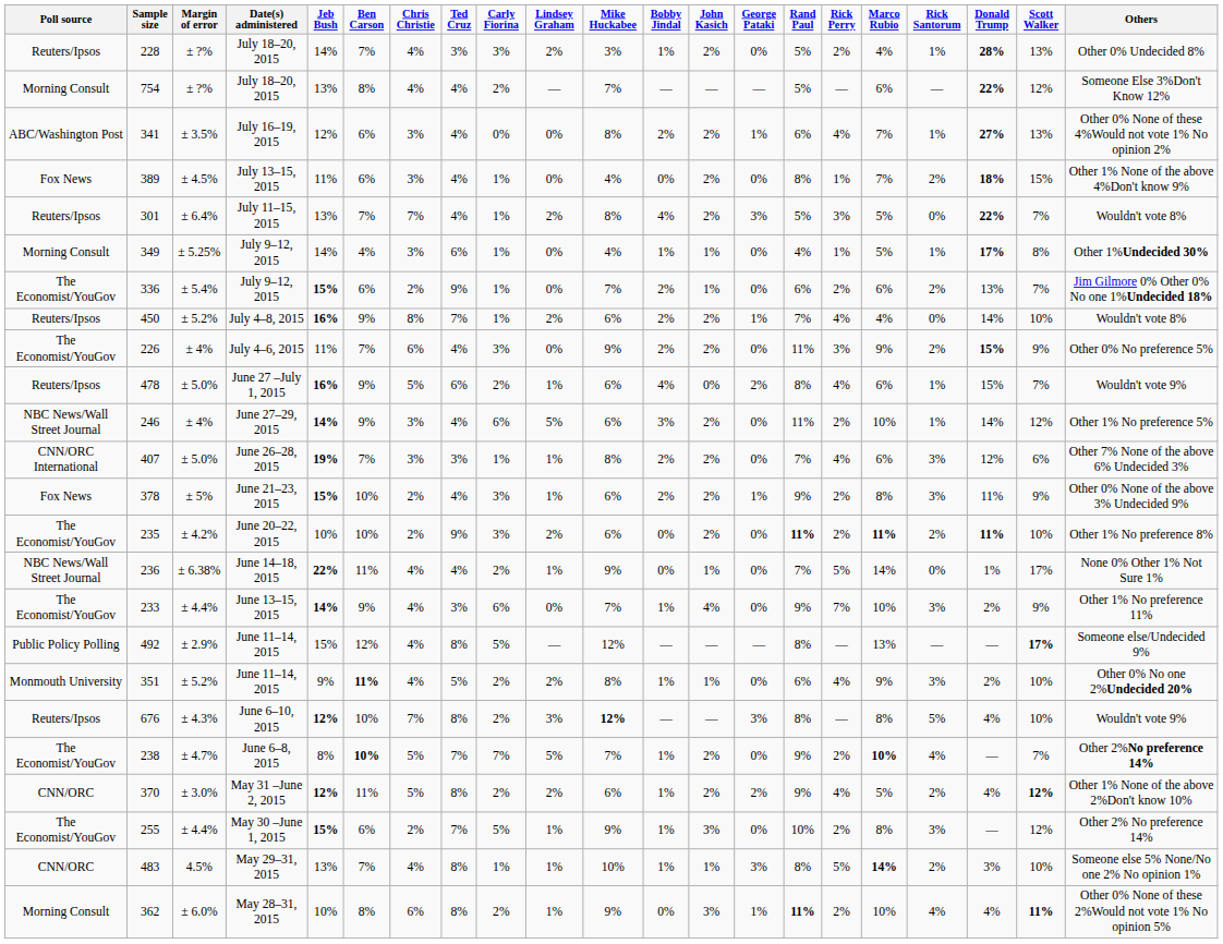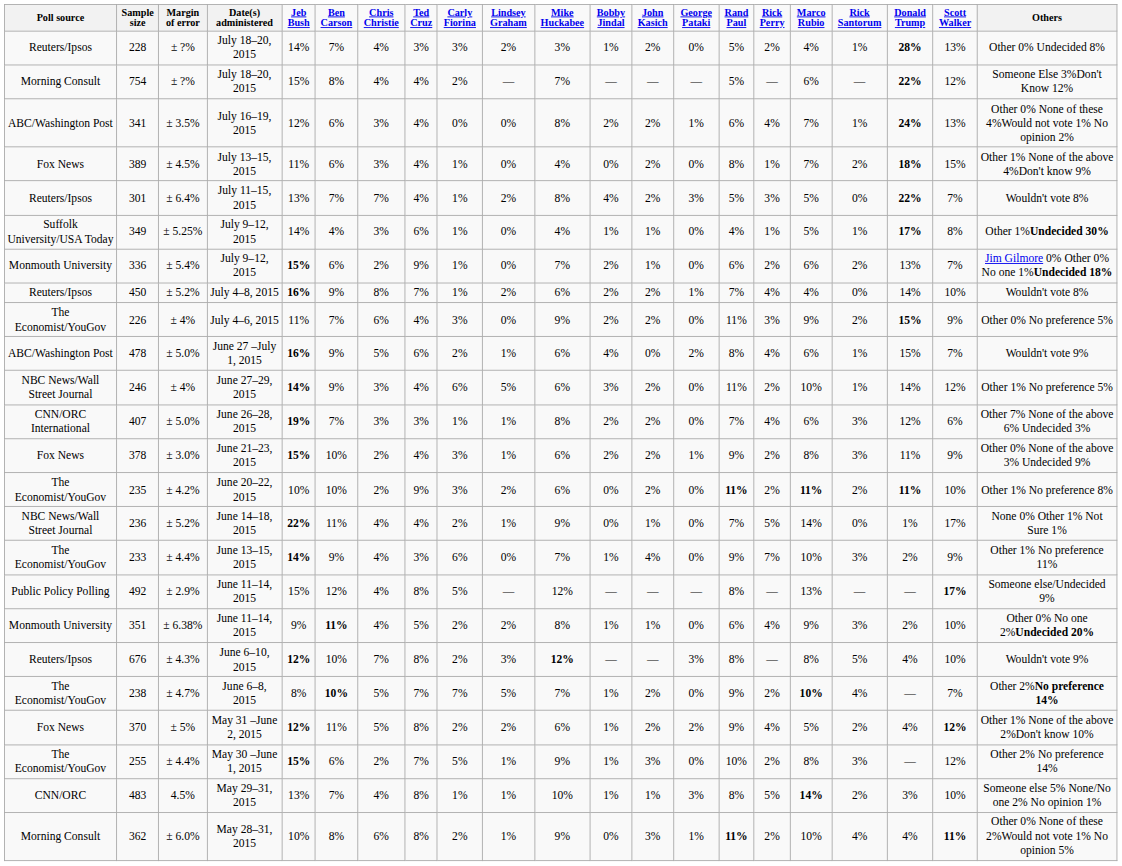 <table class="wikitable" style="text-align:center;font-size:small">
 <tr>
 <th style="font-size:88%">Poll source</th>
 <th style="font-size:88%">Sample size</th>
 <th style="font-size:88%">Margin of error</th>
 <th style="font-size:88%">Date(s) administered</th>
 <td style="font-size:88%"><strong><a href='#'>Jeb Bush</a></strong></td>
 <td style="font-size:88%"><strong><a href='#'>Ben Carson</a></strong></td>
 <td style="font-size:88%"><strong><a href='#'>Chris Christie</a></strong></td>
 <td style="font-size:88%"><strong><a href='#'>Ted Cruz</a></strong></td>
 <td style="font-size:88%"><strong><a href='#'>Carly Fiorina</a></strong></td>
 <td style="font-size:88%"><strong><a href='#'>Lindsey Graham</a></strong></td>
 <td style="font-size:88%"><strong><a href='#'>Mike Huckabee</a></strong></td>
 <td style="font-size:88%"><strong><a href='#'>Bobby Jindal</a></strong></td>
 <td style="font-size:88%"><strong><a href='#'>John Kasich</a></strong></td>
 <td style="font-size:88%"><strong><a href='#'>George Pataki</a></strong></td>
 <td style="font-size:88%"><strong><a href='#'>Rand Paul</a></strong></td>
 <td style="font-size:88%"><strong><a href='#'>Rick Perry</a></strong></td>
 <td style="font-size:88%"><strong><a href='#'>Marco Rubio</a></strong></td>
 <td style="font-size:88%"><strong><a href='#'>Rick Santorum</a></strong></td>
 <td style="font-size:88%"><strong><a href='#'>Donald Trump</a></strong></td>
 <td style="font-size:88%"><strong><a href='#'>Scott Walker</a></strong></td>
 <th style="font-size:88%">Others</th>
 </tr>
 <tr>
 <td>Reuters/Ipsos</td>
 <td>228</td>
 <td>± ?%</td>
 <td>July 18–20, 2015</td>
 <td>14%</td>
 <td>7%</td>
 <td>4%</td>
 <td>3%</td>
 <td>3%</td>
 <td>2%</td>
 <td>3%</td>
 <td>1%</td>
 <td>2%</td>
 <td>0%</td>
 <td>5%</td>
 <td>2%</td>
 <td>4%</td>
 <td>1%</td>
 <td><strong>28%</strong></td>
 <td>13%</td>
 <td>Other 0% Undecided 8%</td>
 </tr>
 <tr>
 <td>Morning Consult</td>
 <td>754</td>
 <td>± ?%</td>
 <td>July 18–20, 2015</td>
-<td>13%</td>
+<td>15%</td>
 <td>8%</td>
 <td>4%</td>
 <td>4%</td>
 <td>2%</td>
 <td>—</td>
 <td>7%</td>
 <td>—</td>
 <td>—</td>
 <td>—</td>
 <td>5%</td>
 <td>—</td>
 <td>6%</td>
 <td>—</td>
 <td><strong>22%</strong></td>
 <td>12%</td>
 <td>Someone Else 3%Don't Know 12%</td>
 </tr>
 <tr>
 <td>ABC/Washington Post</td>
 <td>341</td>
 <td>± 3.5%</td>
 <td>July 16–19, 2015</td>
 <td>12%</td>
 <td>6%</td>
 <td>3%</td>
 <td>4%</td>
 <td>0%</td>
 <td>0%</td>
 <td>8%</td>
 <td>2%</td>
 <td>2%</td>
 <td>1%</td>
 <td>6%</td>
 <td>4%</td>
 <td>7%</td>
 <td>1%</td>
-<td><strong>27%</strong></td>
+<td><strong>24%</strong></td>
 <td>13%</td>
 <td>Other 0% None of these 4%Would not vote 1% No opinion 2%</td>
 </tr>
 <tr>
 <td>Fox News</td>
 <td>389</td>
 <td>± 4.5%</td>
 <td>July 13–15, 2015</td>
 <td>11%</td>
 <td>6%</td>
 <td>3%</td>
 <td>4%</td>
 <td>1%</td>
 <td>0%</td>
 <td>4%</td>
 <td>0%</td>
 <td>2%</td>
 <td>0%</td>
 <td>8%</td>
 <td>1%</td>
 <td>7%</td>
 <td>2%</td>
 <td><strong>18%</strong></td>
 <td>15%</td>
 <td>Other 1% None of the above 4%Don't know 9%</td>
 </tr>
 <tr>
 <td>Reuters/Ipsos</td>
 <td>301</td>
 <td>± 6.4%</td>
 <td>July 11–15, 2015</td>
 <td>13%</td>
 <td>7%</td>
 <td>7%</td>
 <td>4%</td>
 <td>1%</td>
 <td>2%</td>
 <td>8%</td>
 <td>4%</td>
 <td>2%</td>
 <td>3%</td>
 <td>5%</td>
 <td>3%</td>
 <td>5%</td>
 <td>0%</td>
 <td><strong>22%</strong></td>
 <td>7%</td>
 <td>Wouldn't vote 8%</td>
 </tr>
 <tr>
-<td>Morning Consult</td>
+<td>Suffolk University/USA Today</td>
 <td>349</td>
 <td>± 5.25%</td>
 <td>July 9–12, 2015</td>
 <td>14%</td>
 <td>4%</td>
 <td>3%</td>
 <td>6%</td>
 <td>1%</td>
 <td>0%</td>
 <td>4%</td>
 <td>1%</td>
 <td>1%</td>
 <td>0%</td>
 <td>4%</td>
 <td>1%</td>
 <td>5%</td>
 <td>1%</td>
 <td><strong>17%</strong></td>
 <td>8%</td>
 <td>Other 1%<span><strong>Undecided 30%</strong></span></td>
 </tr>
 <tr>
-<td>The Economist/YouGov</td>
+<td>Monmouth University</td>
 <td>336</td>
 <td>± 5.4%</td>
 <td>July 9–12, 2015</td>
 <td><strong>15%</strong></td>
 <td>6%</td>
 <td>2%</td>
 <td>9%</td>
 <td>1%</td>
 <td>0%</td>
 <td>7%</td>
 <td>2%</td>
 <td>1%</td>
 <td>0%</td>
 <td>6%</td>
 <td>2%</td>
 <td>6%</td>
 <td>2%</td>
 <td>13%</td>
 <td>7%</td>
 <td><a href='#'>Jim Gilmore</a> 0% Other 0% No one 1%<span><strong>Undecided 18%</strong></span></td>
 </tr>
 <tr>
 <td>Reuters/Ipsos</td>
 <td>450</td>
 <td>± 5.2%</td>
 <td>July 4–8, 2015</td>
 <td><strong>16%</strong></td>
 <td>9%</td>
 <td>8%</td>
 <td>7%</td>
 <td>1%</td>
 <td>2%</td>
 <td>6%</td>
 <td>2%</td>
 <td>2%</td>
 <td>1%</td>
 <td>7%</td>
 <td>4%</td>
 <td>4%</td>
 <td>0%</td>
 <td>14%</td>
 <td>10%</td>
 <td>Wouldn't vote 8%</td>
 </tr>
 <tr>
 <td>The Economist/YouGov</td>
 <td>226</td>
 <td>± 4%</td>
 <td>July 4–6, 2015</td>
 <td>11%</td>
 <td>7%</td>
 <td>6%</td>
 <td>4%</td>
 <td>3%</td>
 <td>0%</td>
 <td>9%</td>
 <td>2%</td>
 <td>2%</td>
 <td>0%</td>
 <td>11%</td>
 <td>3%</td>
 <td>9%</td>
 <td>2%</td>
 <td><strong>15%</strong></td>
 <td>9%</td>
 <td>Other 0% No preference 5%</td>
 </tr>
 <tr>
-<td>Reuters/Ipsos</td>
+<td>ABC/Washington Post</td>
 <td>478</td>
 <td>± 5.0%</td>
 <td>June 27 –July 1, 2015</td>
 <td><strong>16%</strong></td>
 <td>9%</td>
 <td>5%</td>
 <td>6%</td>
 <td>2%</td>
 <td>1%</td>
 <td>6%</td>
 <td>4%</td>
 <td>0%</td>
 <td>2%</td>
 <td>8%</td>
 <td>4%</td>
 <td>6%</td>
 <td>1%</td>
 <td>15%</td>
 <td>7%</td>
 <td>Wouldn't vote 9%</td>
 </tr>
 <tr>
 <td>NBC News/Wall Street Journal</td>
 <td>246</td>
 <td>± 4%</td>
 <td>June 27–29, 2015</td>
 <td><strong>14%</strong></td>
 <td>9%</td>
 <td>3%</td>
 <td>4%</td>
 <td>6%</td>
 <td>5%</td>
 <td>6%</td>
 <td>3%</td>
 <td>2%</td>
 <td>0%</td>
 <td>11%</td>
 <td>2%</td>
 <td>10%</td>
 <td>1%</td>
 <td>14%</td>
 <td>12%</td>
 <td>Other 1% No preference 5%</td>
 </tr>
 <tr>
 <td>CNN/ORC International</td>
 <td>407</td>
 <td>± 5.0%</td>
 <td>June 26–28, 2015</td>
 <td><strong>19%</strong></td>
 <td>7%</td>
 <td>3%</td>
 <td>3%</td>
 <td>1%</td>
 <td>1%</td>
 <td>8%</td>
 <td>2%</td>
 <td>2%</td>
 <td>0%</td>
 <td>7%</td>
 <td>4%</td>
 <td>6%</td>
 <td>3%</td>
 <td>12%</td>
 <td>6%</td>
 <td>Other 7% None of the above 6% Undecided 3%</td>
 </tr>
 <tr>
 <td>Fox News</td>
 <td>378</td>
-<td>± 5%</td>
+<td>± 3.0%</td>
 <td>June 21–23, 2015</td>
 <td><strong>15%</strong></td>
 <td>10%</td>
 <td>2%</td>
 <td>4%</td>
 <td>3%</td>
 <td>1%</td>
 <td>6%</td>
 <td>2%</td>
 <td>2%</td>
 <td>1%</td>
 <td>9%</td>
 <td>2%</td>
 <td>8%</td>
 <td>3%</td>
 <td>11%</td>
 <td>9%</td>
 <td>Other 0% None of the above 3% Undecided 9%</td>
 </tr>
 <tr>
 <td>The Economist/YouGov</td>
 <td>235</td>
 <td>± 4.2%</td>
 <td>June 20–22, 2015</td>
 <td>10%</td>
 <td>10%</td>
 <td>2%</td>
 <td>9%</td>
 <td>3%</td>
 <td>2%</td>
 <td>6%</td>
 <td>0%</td>
 <td>2%</td>
 <td>0%</td>
 <td><strong>11%</strong></td>
 <td>2%</td>
 <td><strong>11%</strong></td>
 <td>2%</td>
 <td><strong>11%</strong></td>
 <td>10%</td>
 <td>Other 1% No preference 8%</td>
 </tr>
 <tr>
 <td>NBC News/Wall Street Journal</td>
 <td>236</td>
-<td>± 6.38%</td>
+<td>± 5.2%</td>
 <td>June 14–18, 2015</td>
 <td><strong>22%</strong></td>
 <td>11%</td>
 <td>4%</td>
 <td>4%</td>
 <td>2%</td>
 <td>1%</td>
 <td>9%</td>
 <td>0%</td>
 <td>1%</td>
 <td>0%</td>
 <td>7%</td>
 <td>5%</td>
 <td>14%</td>
 <td>0%</td>
 <td>1%</td>
 <td>17%</td>
 <td>None 0% Other 1% Not Sure 1%</td>
 </tr>
 <tr>
 <td>The Economist/YouGov</td>
 <td>233</td>
 <td>± 4.4%</td>
 <td>June 13–15, 2015</td>
 <td><strong>14%</strong></td>
 <td>9%</td>
 <td>4%</td>
 <td>3%</td>
 <td>6%</td>
 <td>0%</td>
 <td>7%</td>
 <td>1%</td>
 <td>4%</td>
 <td>0%</td>
 <td>9%</td>
 <td>7%</td>
 <td>10%</td>
 <td>3%</td>
 <td>2%</td>
 <td>9%</td>
 <td>Other 1% No preference 11%</td>
 </tr>
 <tr>
 <td>Public Policy Polling</td>
 <td>492</td>
 <td>± 2.9%</td>
 <td>June 11–14, 2015</td>
 <td>15%</td>
 <td>12%</td>
 <td>4%</td>
 <td>8%</td>
 <td>5%</td>
 <td>—</td>
 <td>12%</td>
 <td>—</td>
 <td>—</td>
 <td>—</td>
 <td>8%</td>
 <td>—</td>
 <td>13%</td>
 <td>—</td>
 <td>—</td>
 <td><strong>17%</strong></td>
 <td>Someone else/Undecided 9%</td>
 </tr>
 <tr>
 <td>Monmouth University</td>
 <td>351</td>
-<td>± 5.2%</td>
+<td>± 6.38%</td>
 <td>June 11–14, 2015</td>
 <td>9%</td>
 <td><strong>11%</strong></td>
 <td>4%</td>
 <td>5%</td>
 <td>2%</td>
 <td>2%</td>
 <td>8%</td>
 <td>1%</td>
 <td>1%</td>
 <td>0%</td>
 <td>6%</td>
 <td>4%</td>
 <td>9%</td>
 <td>3%</td>
 <td>2%</td>
 <td>10%</td>
 <td>Other 0% No one 2%<span><strong>Undecided 20%</strong></span></td>
 </tr>
 <tr>
 <td>Reuters/Ipsos</td>
 <td>676</td>
 <td>± 4.3%</td>
 <td>June 6–10, 2015</td>
 <td><strong>12%</strong></td>
 <td>10%</td>
 <td>7%</td>
 <td>8%</td>
 <td>2%</td>
 <td>3%</td>
 <td><strong>12%</strong></td>
 <td>—</td>
 <td>—</td>
 <td>3%</td>
 <td>8%</td>
 <td>—</td>
 <td>8%</td>
 <td>5%</td>
 <td>4%</td>
 <td>10%</td>
 <td>Wouldn't vote 9%</td>
 </tr>
 <tr>
 <td>The Economist/YouGov</td>
 <td>238</td>
 <td>± 4.7%</td>
 <td>June 6–8, 2015</td>
 <td>8%</td>
 <td><strong>10%</strong></td>
 <td>5%</td>
 <td>7%</td>
 <td>7%</td>
 <td>5%</td>
 <td>7%</td>
 <td>1%</td>
 <td>2%</td>
 <td>0%</td>
 <td>9%</td>
 <td>2%</td>
 <td><strong>10%</strong></td>
 <td>4%</td>
 <td>—</td>
 <td>7%</td>
 <td>Other 2%<span><strong>No preference 14%</strong></span></td>
 </tr>
 <tr>
-<td>CNN/ORC</td>
+<td>Fox News</td>
 <td>370</td>
-<td>± 3.0%</td>
+<td>± 5%</td>
 <td>May 31 –June 2, 2015</td>
 <td><strong>12%</strong></td>
 <td>11%</td>
 <td>5%</td>
 <td>8%</td>
 <td>2%</td>
 <td>2%</td>
 <td>6%</td>
 <td>1%</td>
 <td>2%</td>
 <td>2%</td>
 <td>9%</td>
 <td>4%</td>
 <td>5%</td>
 <td>2%</td>
 <td>4%</td>
 <td><strong>12%</strong></td>
 <td>Other 1% None of the above 2%Don't know 10%</td>
 </tr>
 <tr>
 <td>The Economist/YouGov</td>
 <td>255</td>
 <td>± 4.4%</td>
 <td>May 30 –June 1, 2015</td>
 <td><strong>15%</strong></td>
 <td>6%</td>
 <td>2%</td>
 <td>7%</td>
 <td>5%</td>
 <td>1%</td>
 <td>9%</td>
 <td>1%</td>
 <td>3%</td>
 <td>0%</td>
 <td>10%</td>
 <td>2%</td>
 <td>8%</td>
 <td>3%</td>
 <td>—</td>
 <td>12%</td>
 <td>Other 2% No preference 14%</td>
 </tr>
 <tr>
 <td>CNN/ORC</td>
 <td>483</td>
 <td>4.5%</td>
 <td>May 29–31, 2015</td>
 <td>13%</td>
 <td>7%</td>
 <td>4%</td>
 <td>8%</td>
 <td>1%</td>
 <td>1%</td>
 <td>10%</td>
 <td>1%</td>
 <td>1%</td>
 <td>3%</td>
 <td>8%</td>
 <td>5%</td>
 <td><strong>14%</strong></td>
 <td>2%</td>
 <td>3%</td>
 <td>10%</td>
 <td>Someone else 5% None/No one 2% No opinion 1%</td>
 </tr>
 <tr>
 <td>Morning Consult</td>
 <td>362</td>
 <td>± 6.0%</td>
 <td>May 28–31, 2015</td>
 <td>10%</td>
 <td>8%</td>
 <td>6%</td>
 <td>8%</td>
 <td>2%</td>
 <td>1%</td>
 <td>9%</td>
 <td>0%</td>
 <td>3%</td>
 <td>1%</td>
 <td><strong>11%</strong></td>
 <td>2%</td>
 <td>10%</td>
 <td>4%</td>
 <td>4%</td>
 <td><strong>11%</strong></td>
 <td>Other 0% None of these 2%Would not vote 1% No opinion 5%</td>
 </tr>
 </table>
